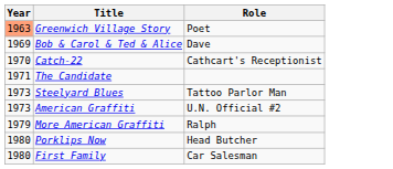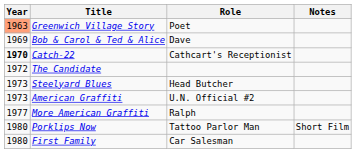 <table class="wikitable sortable">
 <tr>
 <th>Year</th>
 <th>Title</th>
 <th>Role</th>
+<th>Notes</th>
 </tr>
 <tr>
 <td style="background: lightsalmon;">1963</td>
 <td><em><a href='#'>Greenwich Village Story</a></em></td>
 <td>Poet</td>
+<td></td>
 </tr>
 <tr>
 <td>1969</td>
 <td><em><a href='#'>Bob & Carol & Ted & Alice</a></em></td>
 <td>Dave</td>
+<td></td>
 </tr>
 <tr>
-<td>1970</td>
+<td><strong>1970</strong></td>
 <td><em><a href='#'>Catch-22</a></em></td>
 <td>Cathcart's Receptionist</td>
+<td></td>
 </tr>
 <tr>
-<td>1971</td>
+<td>1972</td>
 <td><em><a href='#'>The Candidate</a></em></td>
+<td></td>
 <td></td>
 </tr>
 <tr>
 <td>1973</td>
 <td><em><a href='#'>Steelyard Blues</a></em></td>
-<td>Tattoo Parlor Man</td>
+<td>Head Butcher</td>
+<td></td>
 </tr>
 <tr>
 <td>1973</td>
 <td><em><a href='#'>American Graffiti</a></em></td>
 <td>U.N. Official #2</td>
+<td></td>
 </tr>
 <tr>
-<td>1979</td>
+<td>1977</td>
 <td><em><a href='#'>More American Graffiti</a></em></td>
 <td>Ralph</td>
+<td></td>
 </tr>
 <tr>
 <td>1980</td>
 <td><em><a href='#'>Porklips Now</a></em></td>
-<td>Head Butcher</td>
+<td>Tattoo Parlor Man</td>
+<td>Short Film</td>
 </tr>
 <tr>
 <td>1980</td>
 <td><em><a href='#'>First Family</a></em></td>
 <td>Car Salesman</td>
+<td></td>
 </tr>
 </table>
